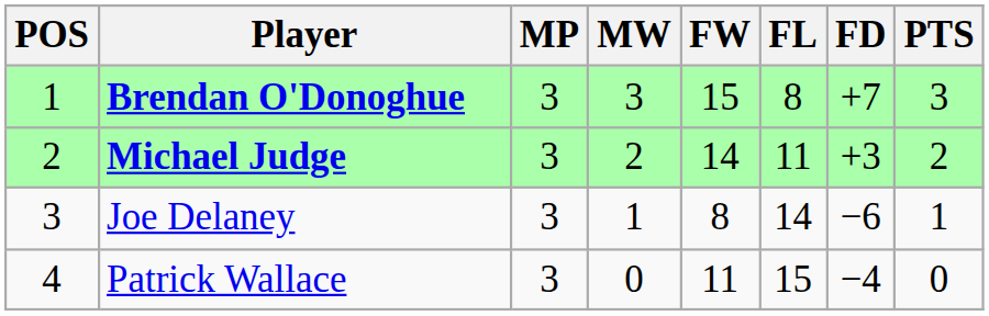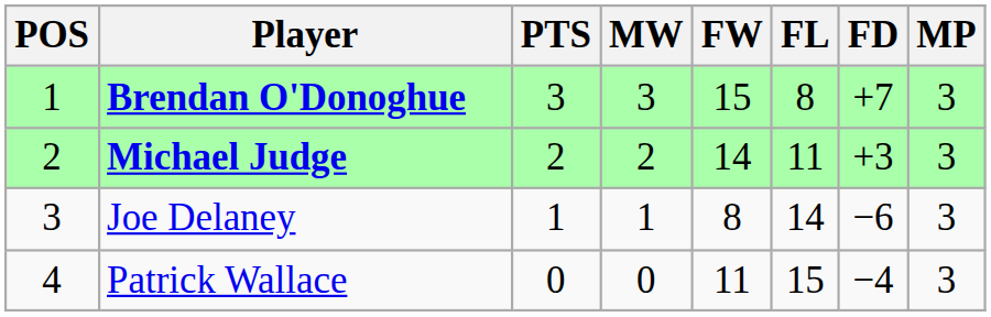 <table class="wikitable" style="text-align: center;">
 <tr>
 <th width=20>POS</th>
 <th width=165>Player</th>
-<th width=20>MP</th>
+<th width=20>PTS</th>
 <th width=20>MW</th>
 <th width=20>FW</th>
 <th width=20>FL</th>
 <th width=20>FD</th>
-<th width=20>PTS</th>
+<th width=20>MP</th>
 </tr>
 <tr style="background:#aaffaa;">
 <td>1</td>
 <td style="text-align:left;"> <strong><a href='#'>Brendan O'Donoghue</a></strong></td>
 <td>3</td>
 <td>3</td>
 <td>15</td>
 <td>8</td>
 <td>+7</td>
 <td>3</td>
 </tr>
 <tr style="background:#aaffaa;">
 <td>2</td>
 <td style="text-align:left;"> <strong><a href='#'>Michael Judge</a></strong></td>
-<td>3</td>
+<td>2</td>
 <td>2</td>
 <td>14</td>
 <td>11</td>
 <td>+3</td>
-<td>2</td>
+<td>3</td>
 </tr>
 <tr>
 <td>3</td>
 <td style="text-align:left;"> <a href='#'>Joe Delaney</a></td>
-<td>3</td>
+<td>1</td>
 <td>1</td>
 <td>8</td>
 <td>14</td>
 <td>−6</td>
-<td>1</td>
+<td>3</td>
 </tr>
 <tr>
 <td>4</td>
 <td style="text-align:left;"> <a href='#'>Patrick Wallace</a></td>
-<td>3</td>
+<td>0</td>
 <td>0</td>
 <td>11</td>
 <td>15</td>
 <td>−4</td>
-<td>0</td>
+<td>3</td>
 </tr>
 </table>
